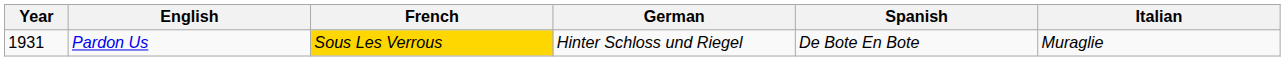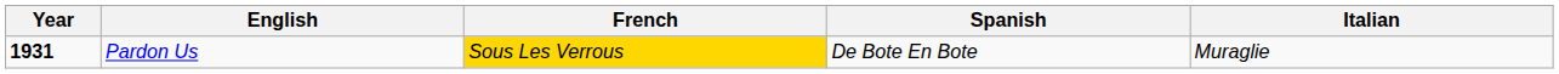 <table class="wikitable" style="width:100%;">
 <tr>
 <th width=5%>Year</th>
 <th width=19%>English</th>
 <th style="width:19%;">French</th>
-<th style="width:19%;">German</th>
 <th style="width:19%;">Spanish</th>
 <th style="width:19%;">Italian</th>
 </tr>
 <tr>
-<td>1931</td>
+<td><strong>1931</strong></td>
 <td><em><a href='#'>Pardon Us</a></em></td>
 <td style="background: gold;"><em>Sous Les Verrous</em><br></td>
-<td><em>Hinter Schloss und Riegel</em><br></td>
 <td><em>De Bote En Bote</em><br></td>
 <td><em>Muraglie</em><br></td>
 </tr>
 </table>
